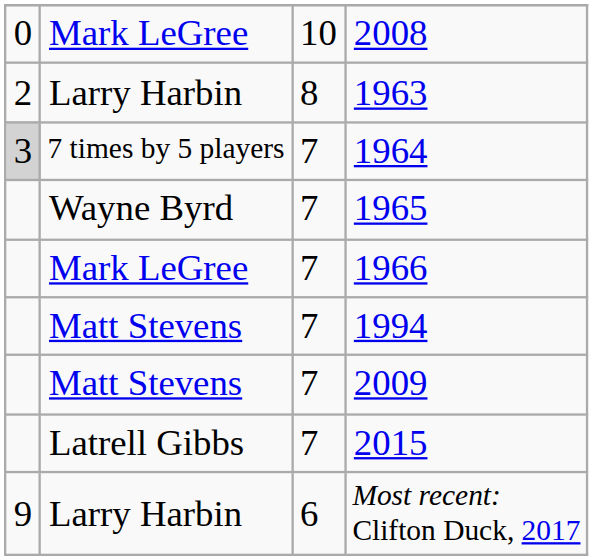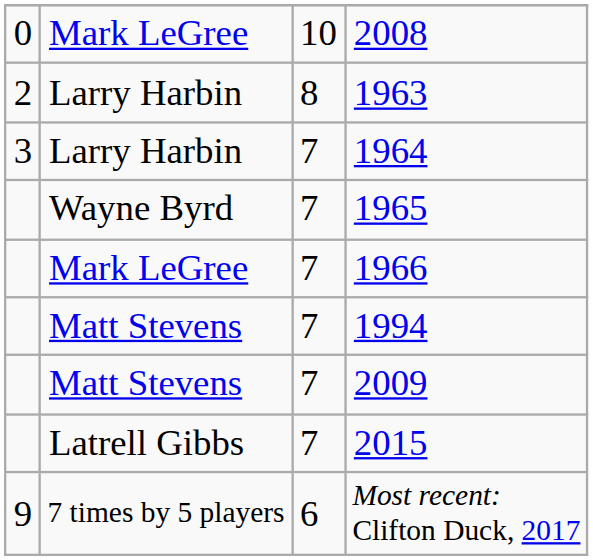 <table class="wikitable">
 <tr>
 </tr>
 <tr>
 <td>0</td>
 <td><a href='#'>Mark LeGree</a></td>
 <td>10</td>
 <td><a href='#'>2008</a></td>
 </tr>
 <tr>
 <td>2</td>
 <td>Larry Harbin</td>
 <td>8</td>
 <td><a href='#'>1963</a></td>
 </tr>
 <tr>
-<td style="background: lightgrey;">3</td>
-<td style="font-size:80%;">7 times by 5 players</td>
+<td>3</td>
+<td>Larry Harbin</td>
 <td>7</td>
 <td><a href='#'>1964</a></td>
 </tr>
 <tr>
 <td></td>
 <td>Wayne Byrd</td>
 <td>7</td>
 <td><a href='#'>1965</a></td>
 </tr>
 <tr>
 <td></td>
 <td><a href='#'>Mark LeGree</a></td>
 <td>7</td>
 <td><a href='#'>1966</a></td>
 </tr>
 <tr>
 <td></td>
 <td><a href='#'>Matt Stevens</a></td>
 <td>7</td>
 <td><a href='#'>1994</a></td>
 </tr>
 <tr>
 <td></td>
 <td><a href='#'>Matt Stevens</a></td>
 <td>7</td>
 <td><a href='#'>2009</a></td>
 </tr>
 <tr>
 <td></td>
 <td>Latrell Gibbs</td>
 <td>7</td>
 <td><a href='#'>2015</a></td>
 </tr>
 <tr>
 <td>9</td>
-<td>Larry Harbin</td>
+<td style="font-size:80%;">7 times by 5 players</td>
 <td>6</td>
 <td colspan=2 style="font-size:80%;"><em>Most recent:</em><br>Clifton Duck, <a href='#'>2017</a></td>
 </tr>
 </table>
